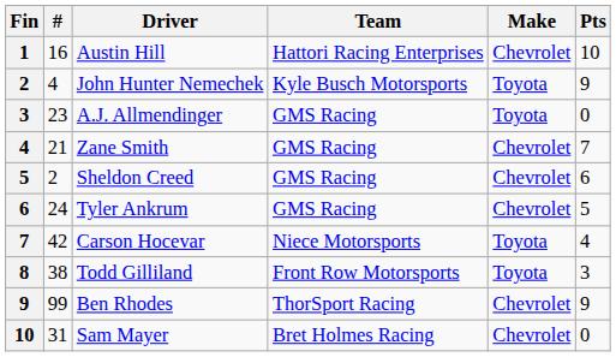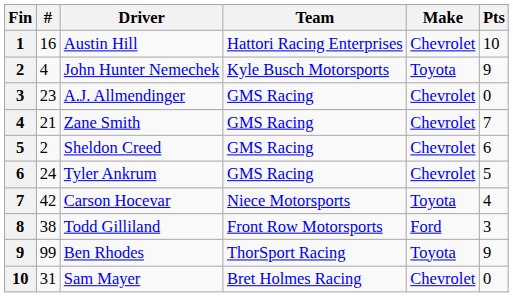 <table class="wikitable">
 <tr>
 <th>Fin</th>
 <th>#</th>
 <th>Driver</th>
 <th>Team</th>
 <th>Make</th>
 <th>Pts</th>
 </tr>
 <tr>
 <th>1</th>
 <td>16</td>
 <td><a href='#'>Austin Hill</a></td>
 <td><a href='#'>Hattori Racing Enterprises</a></td>
 <td><a href='#'>Chevrolet</a></td>
 <td>10</td>
 </tr>
 <tr>
 <th>2</th>
 <td>4</td>
 <td><a href='#'>John Hunter Nemechek</a></td>
 <td><a href='#'>Kyle Busch Motorsports</a></td>
 <td><a href='#'>Toyota</a></td>
 <td>9</td>
 </tr>
 <tr>
 <th>3</th>
 <td>23</td>
 <td><a href='#'>A.J. Allmendinger</a></td>
 <td><a href='#'>GMS Racing</a></td>
-<td><a href='#'>Toyota</a></td>
+<td><a href='#'>Chevrolet</a></td>
 <td>0</td>
 </tr>
 <tr>
 <th>4</th>
 <td>21</td>
 <td><a href='#'>Zane Smith</a></td>
 <td><a href='#'>GMS Racing</a></td>
 <td><a href='#'>Chevrolet</a></td>
 <td>7</td>
 </tr>
 <tr>
 <th>5</th>
 <td>2</td>
 <td><a href='#'>Sheldon Creed</a></td>
 <td><a href='#'>GMS Racing</a></td>
 <td><a href='#'>Chevrolet</a></td>
 <td>6</td>
 </tr>
 <tr>
 <th>6</th>
 <td>24</td>
 <td><a href='#'>Tyler Ankrum</a></td>
 <td><a href='#'>GMS Racing</a></td>
 <td><a href='#'>Chevrolet</a></td>
 <td>5</td>
 </tr>
 <tr>
 <th>7</th>
 <td>42</td>
 <td><a href='#'>Carson Hocevar</a></td>
 <td><a href='#'>Niece Motorsports</a></td>
 <td><a href='#'>Toyota</a></td>
 <td>4</td>
 </tr>
 <tr>
 <th>8</th>
 <td>38</td>
 <td><a href='#'>Todd Gilliland</a></td>
 <td><a href='#'>Front Row Motorsports</a></td>
-<td><a href='#'>Toyota</a></td>
+<td><a href='#'>Ford</a></td>
 <td>3</td>
 </tr>
 <tr>
 <th>9</th>
 <td>99</td>
 <td><a href='#'>Ben Rhodes</a></td>
 <td><a href='#'>ThorSport Racing</a></td>
-<td><a href='#'>Chevrolet</a></td>
+<td><a href='#'>Toyota</a></td>
 <td>9</td>
 </tr>
 <tr>
 <th>10</th>
 <td>31</td>
 <td><a href='#'>Sam Mayer</a></td>
 <td><a href='#'>Bret Holmes Racing</a></td>
 <td><a href='#'>Chevrolet</a></td>
 <td>0</td>
 </tr>
 </table>
